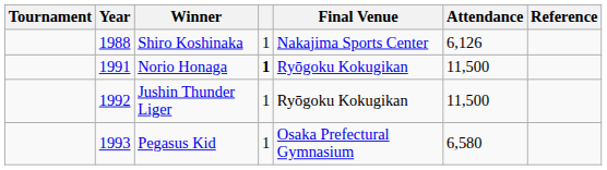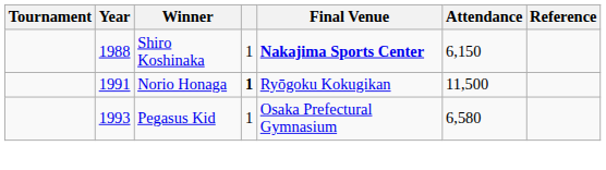 <table class="wikitable sortable">
 <tr>
 <th>Tournament</th>
 <th>Year</th>
 <th>Winner</th>
 <th></th>
 <th>Final Venue</th>
 <th>Attendance</th>
 <th>Reference</th>
 </tr>
 <tr>
 <td></td>
 <td><a href='#'>1988</a></td>
 <td><a href='#'>Shiro Koshinaka</a></td>
 <td>1</td>
-<td><a href='#'>Nakajima Sports Center</a></td>
-<td>6,126</td>
+<td><strong><a href='#'>Nakajima Sports Center</a></strong></td>
+<td>6,150</td>
 <td></td>
 </tr>
 <tr>
 <td></td>
 <td><a href='#'>1991</a></td>
 <td><a href='#'>Norio Honaga</a></td>
 <td><strong>1</strong></td>
 <td><a href='#'>Ryōgoku Kokugikan</a></td>
 <td>11,500</td>
 <td></td>
 </tr>
 <tr>
 <td></td>
-<td><a href='#'>1992</a></td>
-<td><a href='#'>Jushin Thunder Liger</a></td>
-<td>1</td>
-<td>Ryōgoku Kokugikan</td>
-<td>11,500</td>
-<td></td>
-</tr>
-<tr>
-<td></td>
 <td><a href='#'>1993</a></td>
 <td><a href='#'>Pegasus Kid</a></td>
 <td>1</td>
 <td><a href='#'>Osaka Prefectural Gymnasium</a></td>
 <td>6,580</td>
 <td></td>
 </tr>
 </table>
